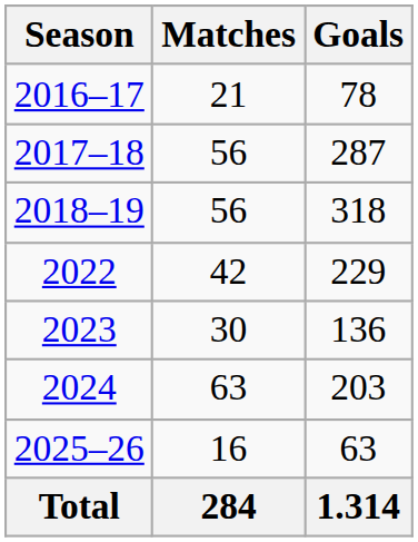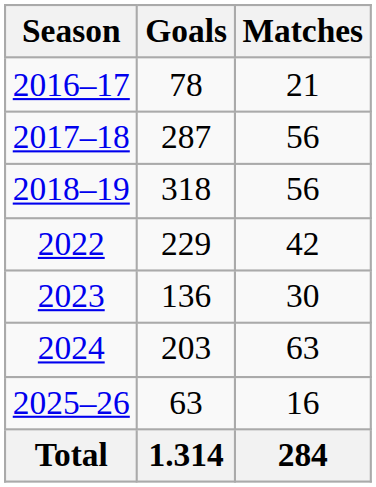 <table class="wikitable sortable" style="text-align:center">
 <tr>
 <th>Season</th>
+<th>Goals</th>
 <th>Matches</th>
-<th>Goals</th>
 </tr>
 <tr>
 <td><a href='#'>2016–17</a></td>
+<td>78</td>
 <td>21</td>
-<td>78</td>
 </tr>
 <tr>
 <td><a href='#'>2017–18</a></td>
+<td>287</td>
 <td>56</td>
-<td>287</td>
 </tr>
 <tr>
 <td><a href='#'>2018–19</a></td>
+<td>318</td>
 <td>56</td>
-<td>318</td>
 </tr>
 <tr>
 <td><a href='#'>2022</a></td>
+<td>229</td>
 <td>42</td>
-<td>229</td>
 </tr>
 <tr>
 <td><a href='#'>2023</a></td>
+<td>136</td>
 <td>30</td>
-<td>136</td>
 </tr>
 <tr>
 <td><a href='#'>2024</a></td>
+<td>203</td>
 <td>63</td>
-<td>203</td>
 </tr>
 <tr>
 <td><a href='#'>2025–26</a></td>
+<td>63</td>
 <td>16</td>
-<td>63</td>
 </tr>
 <tr>
 <th colspan="1">Total</th>
+<th>1.314</th>
 <th>284</th>
-<th>1.314</th>
 </tr>
 </table>
